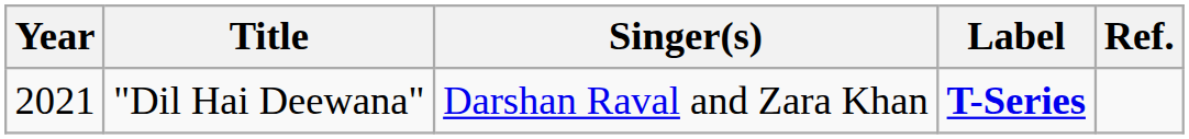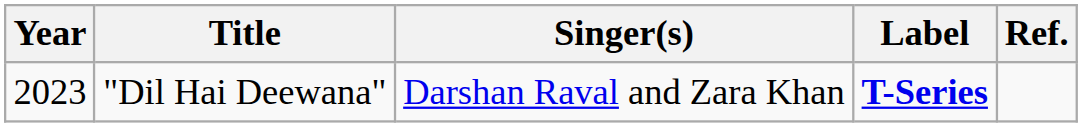 <table class="wikitable">
 <tr>
 <th>Year</th>
 <th>Title</th>
 <th>Singer(s)</th>
 <th>Label</th>
 <th>Ref.</th>
 </tr>
 <tr>
-<td>2021</td>
+<td>2023</td>
 <td>"Dil Hai Deewana"</td>
 <td><a href='#'>Darshan Raval</a> and Zara Khan</td>
 <td><strong><a href='#'>T-Series</a></strong></td>
 <td></td>
 </tr>
 </table>
